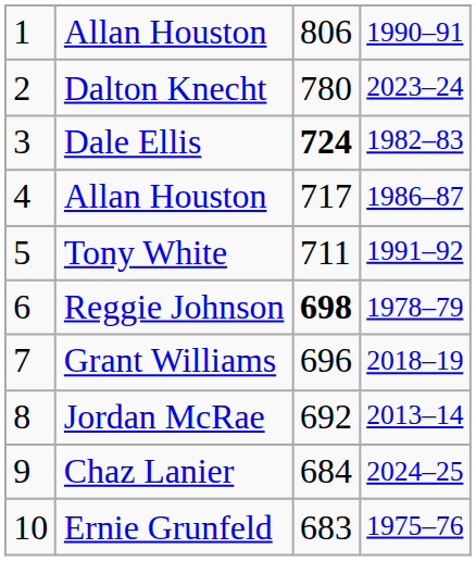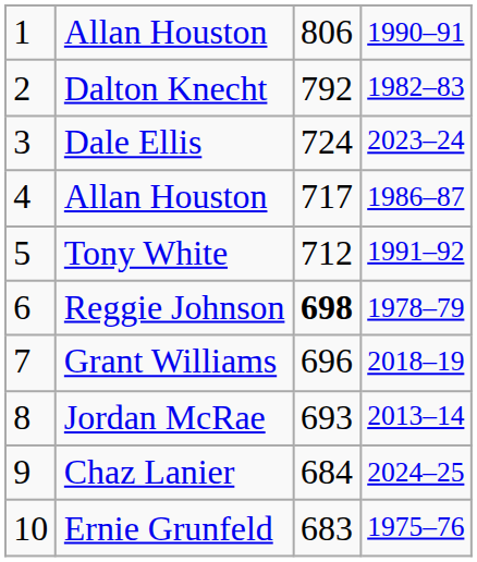 <table class="wikitable">
 <tr>
 </tr>
 <tr>
 <td>1</td>
 <td><a href='#'>Allan Houston</a></td>
 <td>806</td>
 <td style="font-size:80%;"><a href='#'>1990–91</a></td>
 </tr>
 <tr>
 <td>2</td>
 <td><a href='#'>Dalton Knecht</a></td>
-<td>780</td>
-<td style="font-size:80%;"><a href='#'>2023–24</a></td>
+<td>792</td>
+<td style="font-size:80%;"><a href='#'>1982–83</a></td>
 </tr>
 <tr>
 <td>3</td>
 <td><a href='#'>Dale Ellis</a></td>
-<td><strong>724</strong></td>
-<td style="font-size:80%;"><a href='#'>1982–83</a></td>
+<td>724</td>
+<td style="font-size:80%;"><a href='#'>2023–24</a></td>
 </tr>
 <tr>
 <td>4</td>
 <td><a href='#'>Allan Houston</a></td>
 <td>717</td>
 <td style="font-size:80%;"><a href='#'>1986–87</a></td>
 </tr>
 <tr>
 <td>5</td>
 <td><a href='#'>Tony White</a></td>
-<td>711</td>
+<td>712</td>
 <td style="font-size:80%;"><a href='#'>1991–92</a></td>
 </tr>
 <tr>
 <td>6</td>
 <td><a href='#'>Reggie Johnson</a></td>
 <td><strong>698</strong></td>
 <td style="font-size:80%;"><a href='#'>1978–79</a></td>
 </tr>
 <tr>
 <td>7</td>
 <td><a href='#'>Grant Williams</a></td>
 <td>696</td>
 <td style="font-size:80%;"><a href='#'>2018–19</a></td>
 </tr>
 <tr>
 <td>8</td>
 <td><a href='#'>Jordan McRae</a></td>
-<td>692</td>
+<td>693</td>
 <td style="font-size:80%;"><a href='#'>2013–14</a></td>
 </tr>
 <tr>
 <td>9</td>
 <td><a href='#'>Chaz Lanier</a></td>
 <td>684</td>
 <td style="font-size:80%;"><a href='#'>2024–25</a></td>
 </tr>
 <tr>
 <td>10</td>
 <td><a href='#'>Ernie Grunfeld</a></td>
 <td>683</td>
 <td style="font-size:80%;"><a href='#'>1975–76</a></td>
 </tr>
 </table>
